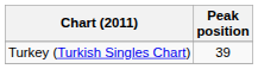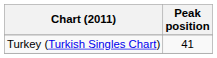 <table class="wikitable">
 <tr>
 <th>Chart (2011)</th>
 <th>Peak<br>position</th>
 </tr>
 <tr>
 </tr>
 <tr>
 <td>Turkey (<a href='#'>Turkish Singles Chart</a>)</td>
-<td align="center">39</td>
+<td align="center">41</td>
 </tr>
 <tr>
 </tr>
 </table>
